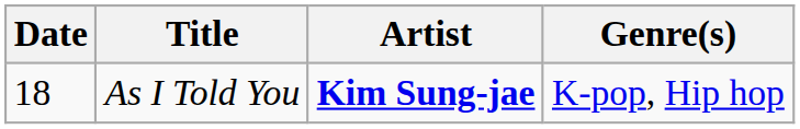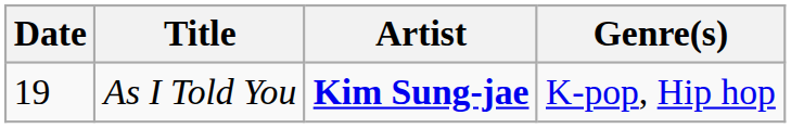 <table class="wikitable" style="text-align: left;">
 <tr>
 <th>Date</th>
 <th>Title</th>
 <th>Artist</th>
 <th>Genre(s)</th>
 </tr>
 <tr>
-<td>18</td>
+<td>19</td>
 <td><em>As I Told You</em></td>
 <td><strong><a href='#'>Kim Sung-jae</a></strong></td>
 <td><a href='#'>K-pop</a>, <a href='#'>Hip hop</a></td>
 </tr>
 </table>
